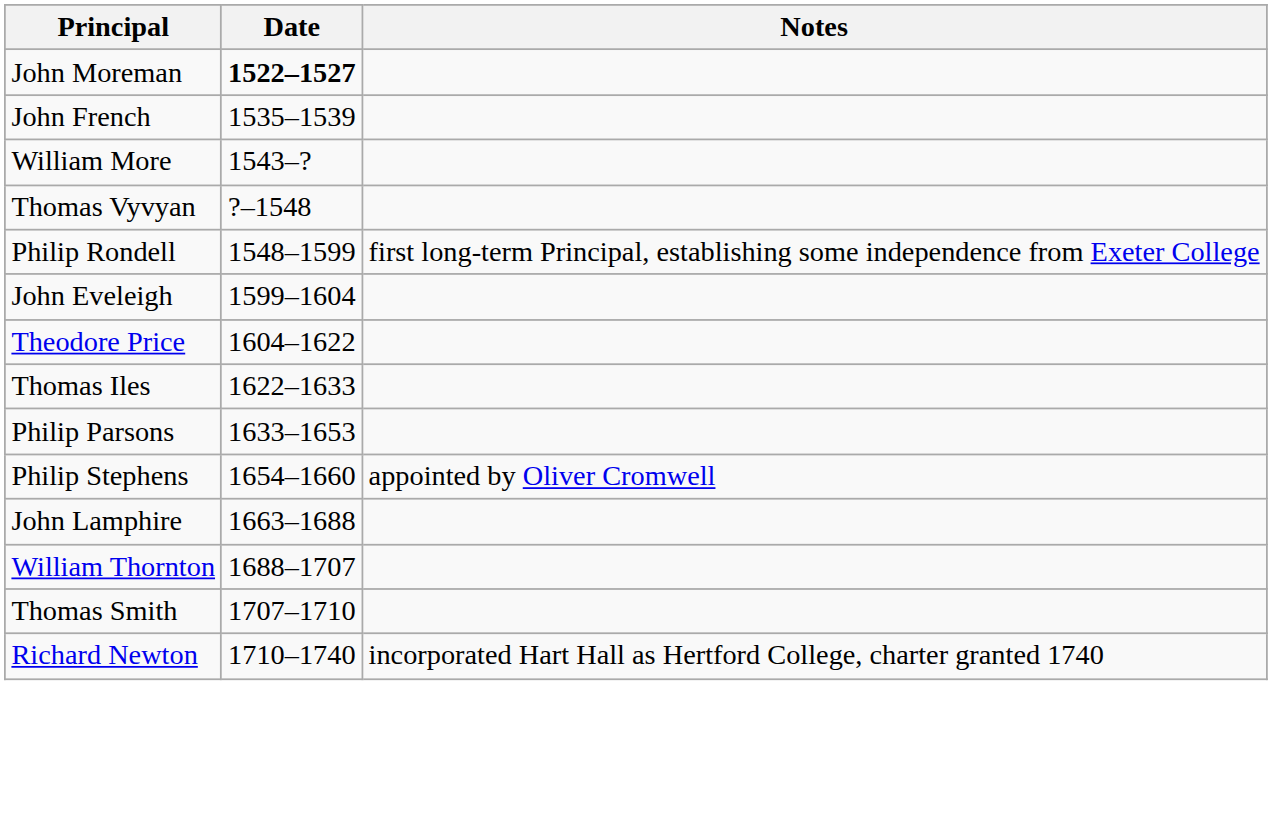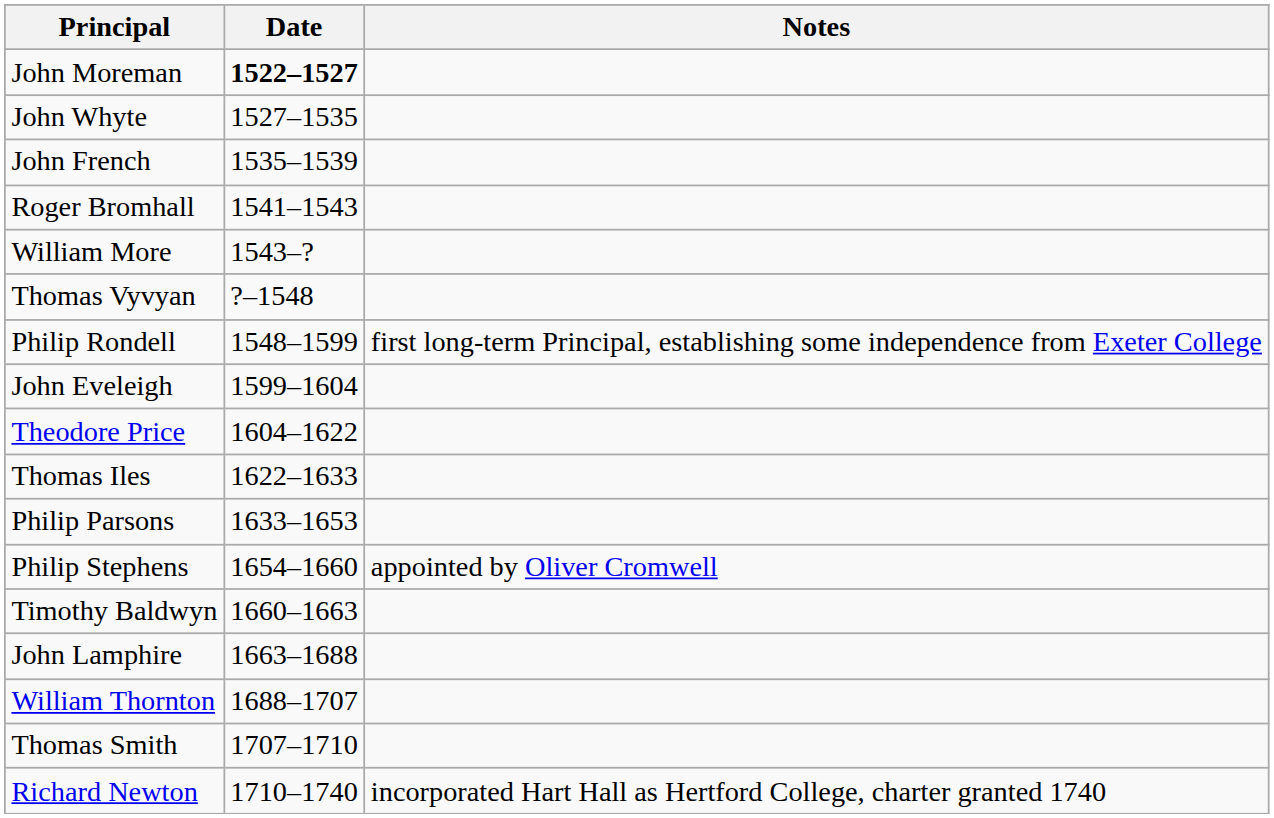 <table class="wikitable">
 <tr>
 <th>Principal</th>
 <th>Date</th>
 <th>Notes</th>
 </tr>
 <tr>
 <td>John Moreman</td>
 <td><strong>1522–1527</strong></td>
 <td></td>
 </tr>
 <tr>
+<td>John Whyte</td>
+<td>1527–1535</td>
+<td></td>
+</tr>
+<tr>
 <td>John French</td>
 <td>1535–1539</td>
+<td></td>
+</tr>
+<tr>
+<td>Roger Bromhall</td>
+<td>1541–1543</td>
 <td></td>
 </tr>
 <tr>
 <td>William More</td>
 <td>1543–?</td>
 <td></td>
 </tr>
 <tr>
 <td>Thomas Vyvyan</td>
 <td>?–1548</td>
 <td></td>
 </tr>
 <tr>
 <td>Philip Rondell</td>
 <td>1548–1599</td>
 <td>first long-term Principal, establishing some independence from <a href='#'>Exeter College</a></td>
 </tr>
 <tr>
 <td>John Eveleigh</td>
 <td>1599–1604</td>
 <td></td>
 </tr>
 <tr>
 <td><a href='#'>Theodore Price</a></td>
 <td>1604–1622</td>
 <td></td>
 </tr>
 <tr>
 <td>Thomas Iles</td>
 <td>1622–1633</td>
 <td></td>
 </tr>
 <tr>
 <td>Philip Parsons</td>
 <td>1633–1653</td>
 <td></td>
 </tr>
 <tr>
 <td>Philip Stephens</td>
 <td>1654–1660</td>
 <td>appointed by <a href='#'>Oliver Cromwell</a></td>
 </tr>
 <tr>
+<td>Timothy Baldwyn</td>
+<td>1660–1663</td>
+<td></td>
+</tr>
+<tr>
 <td>John Lamphire</td>
 <td>1663–1688</td>
 <td></td>
 </tr>
 <tr>
 <td><a href='#'>William Thornton</a></td>
 <td>1688–1707</td>
 <td></td>
 </tr>
 <tr>
 <td>Thomas Smith</td>
 <td>1707–1710</td>
 <td></td>
 </tr>
 <tr>
 <td><a href='#'>Richard Newton</a></td>
 <td>1710–1740</td>
 <td>incorporated Hart Hall as Hertford College, charter granted 1740</td>
 </tr>
 </table>
